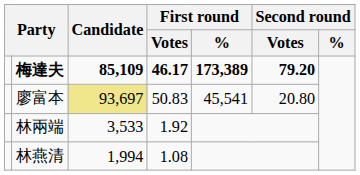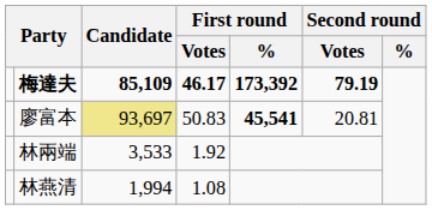 <table class="wikitable">
 <tr>
 <th colspan="2" rowspan="2">Party</th>
 <th rowspan="2">Candidate</th>
 <th colspan="2">First round</th>
 <th colspan="2">Second round</th>
 </tr>
 <tr>
 <th>Votes</th>
 <th>%</th>
 <th>Votes</th>
 <th>%</th>
 </tr>
 <tr>
 <td></td>
 <td><strong>梅達夫</strong></td>
 <td align="right"><strong>85,109</strong></td>
 <td align="right"><strong>46.17</strong></td>
-<td align="right"><strong>173,389</strong></td>
-<td align="right"><strong>79.20</strong></td>
+<td align="right"><strong>173,392</strong></td>
+<td align="right"><strong>79.19</strong></td>
 </tr>
 <tr>
 <td></td>
 <td>廖富本</td>
 <td align="right" style="background: khaki;">93,697</td>
 <td align="right">50.83</td>
-<td align="right">45,541</td>
-<td align="right">20.80</td>
+<td align="right"><strong>45,541</strong></td>
+<td align="right">20.81</td>
 </tr>
 <tr>
 <td></td>
 <td>林兩端</td>
 <td align="right">3,533</td>
 <td align="right">1.92</td>
 <td colspan="2"></td>
 </tr>
 <tr>
 <td></td>
 <td>林燕清</td>
 <td align="right">1,994</td>
 <td align="right">1.08</td>
 <td colspan="2"></td>
 </tr>
 </table>
